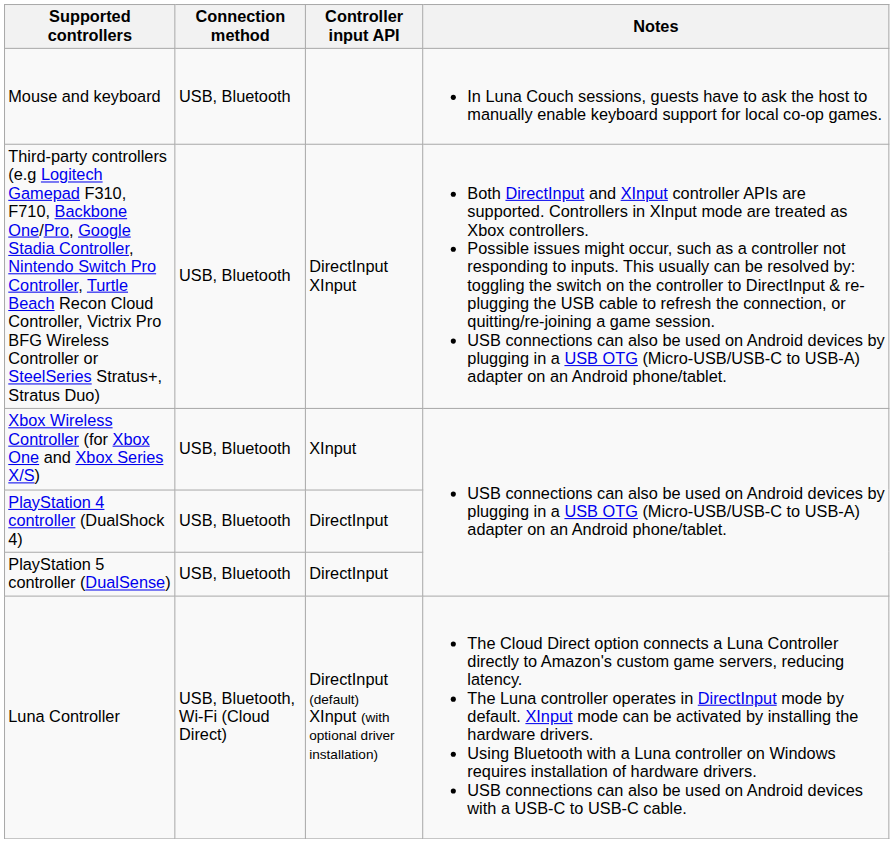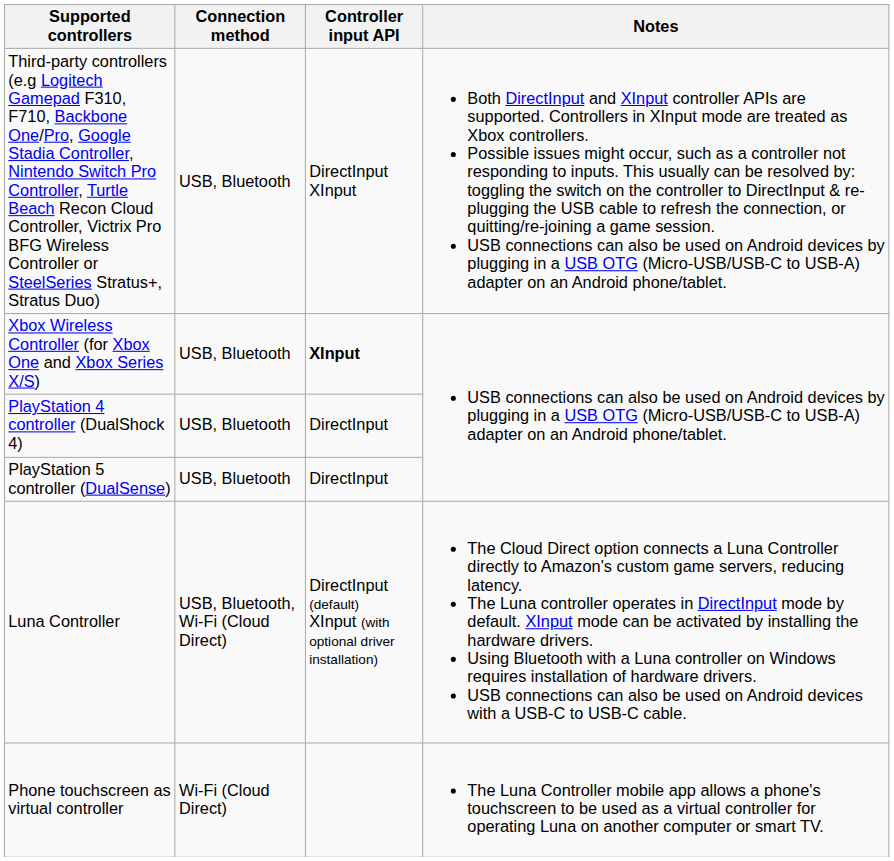 <table class="wikitable sortable">
 <tr>
 <th style="width: 10em">Supported controllers</th>
 <th>Connection method</th>
 <th>Controller input API</th>
 <th>Notes</th>
-</tr>
-<tr>
-<td>Mouse and keyboard</td>
-<td>USB, Bluetooth</td>
-<td></td>
-<td><br><ul><li>In Luna Couch sessions, guests have to ask the host to manually enable keyboard support for local co-op games.</li></ul></td>
 </tr>
 <tr>
 <td>Third-party controllers <br> (e.g <a href='#'>Logitech Gamepad</a> F310, F710, <a href='#'>Backbone One</a>/<a href='#'>Pro</a>, <a href='#'>Google Stadia Controller</a>, <a href='#'>Nintendo Switch Pro Controller</a>, <a href='#'>Turtle Beach</a> Recon Cloud Controller, Victrix Pro BFG Wireless Controller or <a href='#'>SteelSeries</a> Stratus+, Stratus Duo)</td>
 <td>USB, Bluetooth</td>
 <td>DirectInput <br> XInput</td>
 <td><br><ul><li>Both <a href='#'>DirectInput</a> and <a href='#'>XInput</a> controller APIs are supported. Controllers in XInput mode are treated as Xbox controllers.</li><li>Possible issues might occur, such as a controller not responding to inputs. This usually can be resolved by: toggling the switch on the controller to DirectInput & re-plugging the USB cable to refresh the connection, or quitting/re-joining a game session.</li><li>USB connections can also be used on Android devices by plugging in a <a href='#'>USB OTG</a> (Micro-USB/USB-C to USB-A) adapter on an Android phone/tablet.</li></ul></td>
 </tr>
 <tr>
 <td><a href='#'>Xbox Wireless Controller</a> (for <a href='#'>Xbox One</a> and <a href='#'>Xbox Series X/S</a>)</td>
 <td>USB, Bluetooth</td>
-<td>XInput</td>
+<td><strong>XInput</strong></td>
 <td rowspan="3"><br><ul><li>USB connections can also be used on Android devices by plugging in a <a href='#'>USB OTG</a> (Micro-USB/USB-C to USB-A) adapter on an Android phone/tablet.</li></ul></td>
 </tr>
 <tr>
 <td><a href='#'>PlayStation 4 controller</a> (DualShock 4)</td>
 <td>USB, Bluetooth</td>
 <td>DirectInput</td>
 </tr>
 <tr>
 <td>PlayStation 5 controller (<a href='#'>DualSense</a>)</td>
 <td>USB, Bluetooth</td>
 <td>DirectInput</td>
 </tr>
 <tr>
 <td>Luna Controller</td>
 <td>USB, Bluetooth, Wi-Fi (Cloud Direct)</td>
 <td>DirectInput <small>(default)</small> <br> XInput <small>(with optional driver installation)</small></td>
 <td><br><ul><li>The Cloud Direct option connects a Luna Controller directly to Amazon's custom game servers, reducing latency.</li><li>The Luna controller operates in <a href='#'>DirectInput</a> mode by default. <a href='#'>XInput</a> mode can be activated by installing the hardware drivers.</li><li>Using Bluetooth with a Luna controller on Windows requires installation of hardware drivers.</li><li>USB connections can also be used on Android devices with a USB-C to USB-C cable.</li></ul></td>
 </tr>
+<tr>
+<td>Phone touchscreen as virtual controller</td>
+<td>Wi-Fi (Cloud Direct)</td>
+<td></td>
+<td><br><ul><li>The Luna Controller mobile app allows a phone's touchscreen to be used as a virtual controller for operating Luna on another computer or smart TV.</li></ul></td>
+</tr>
 </table>
